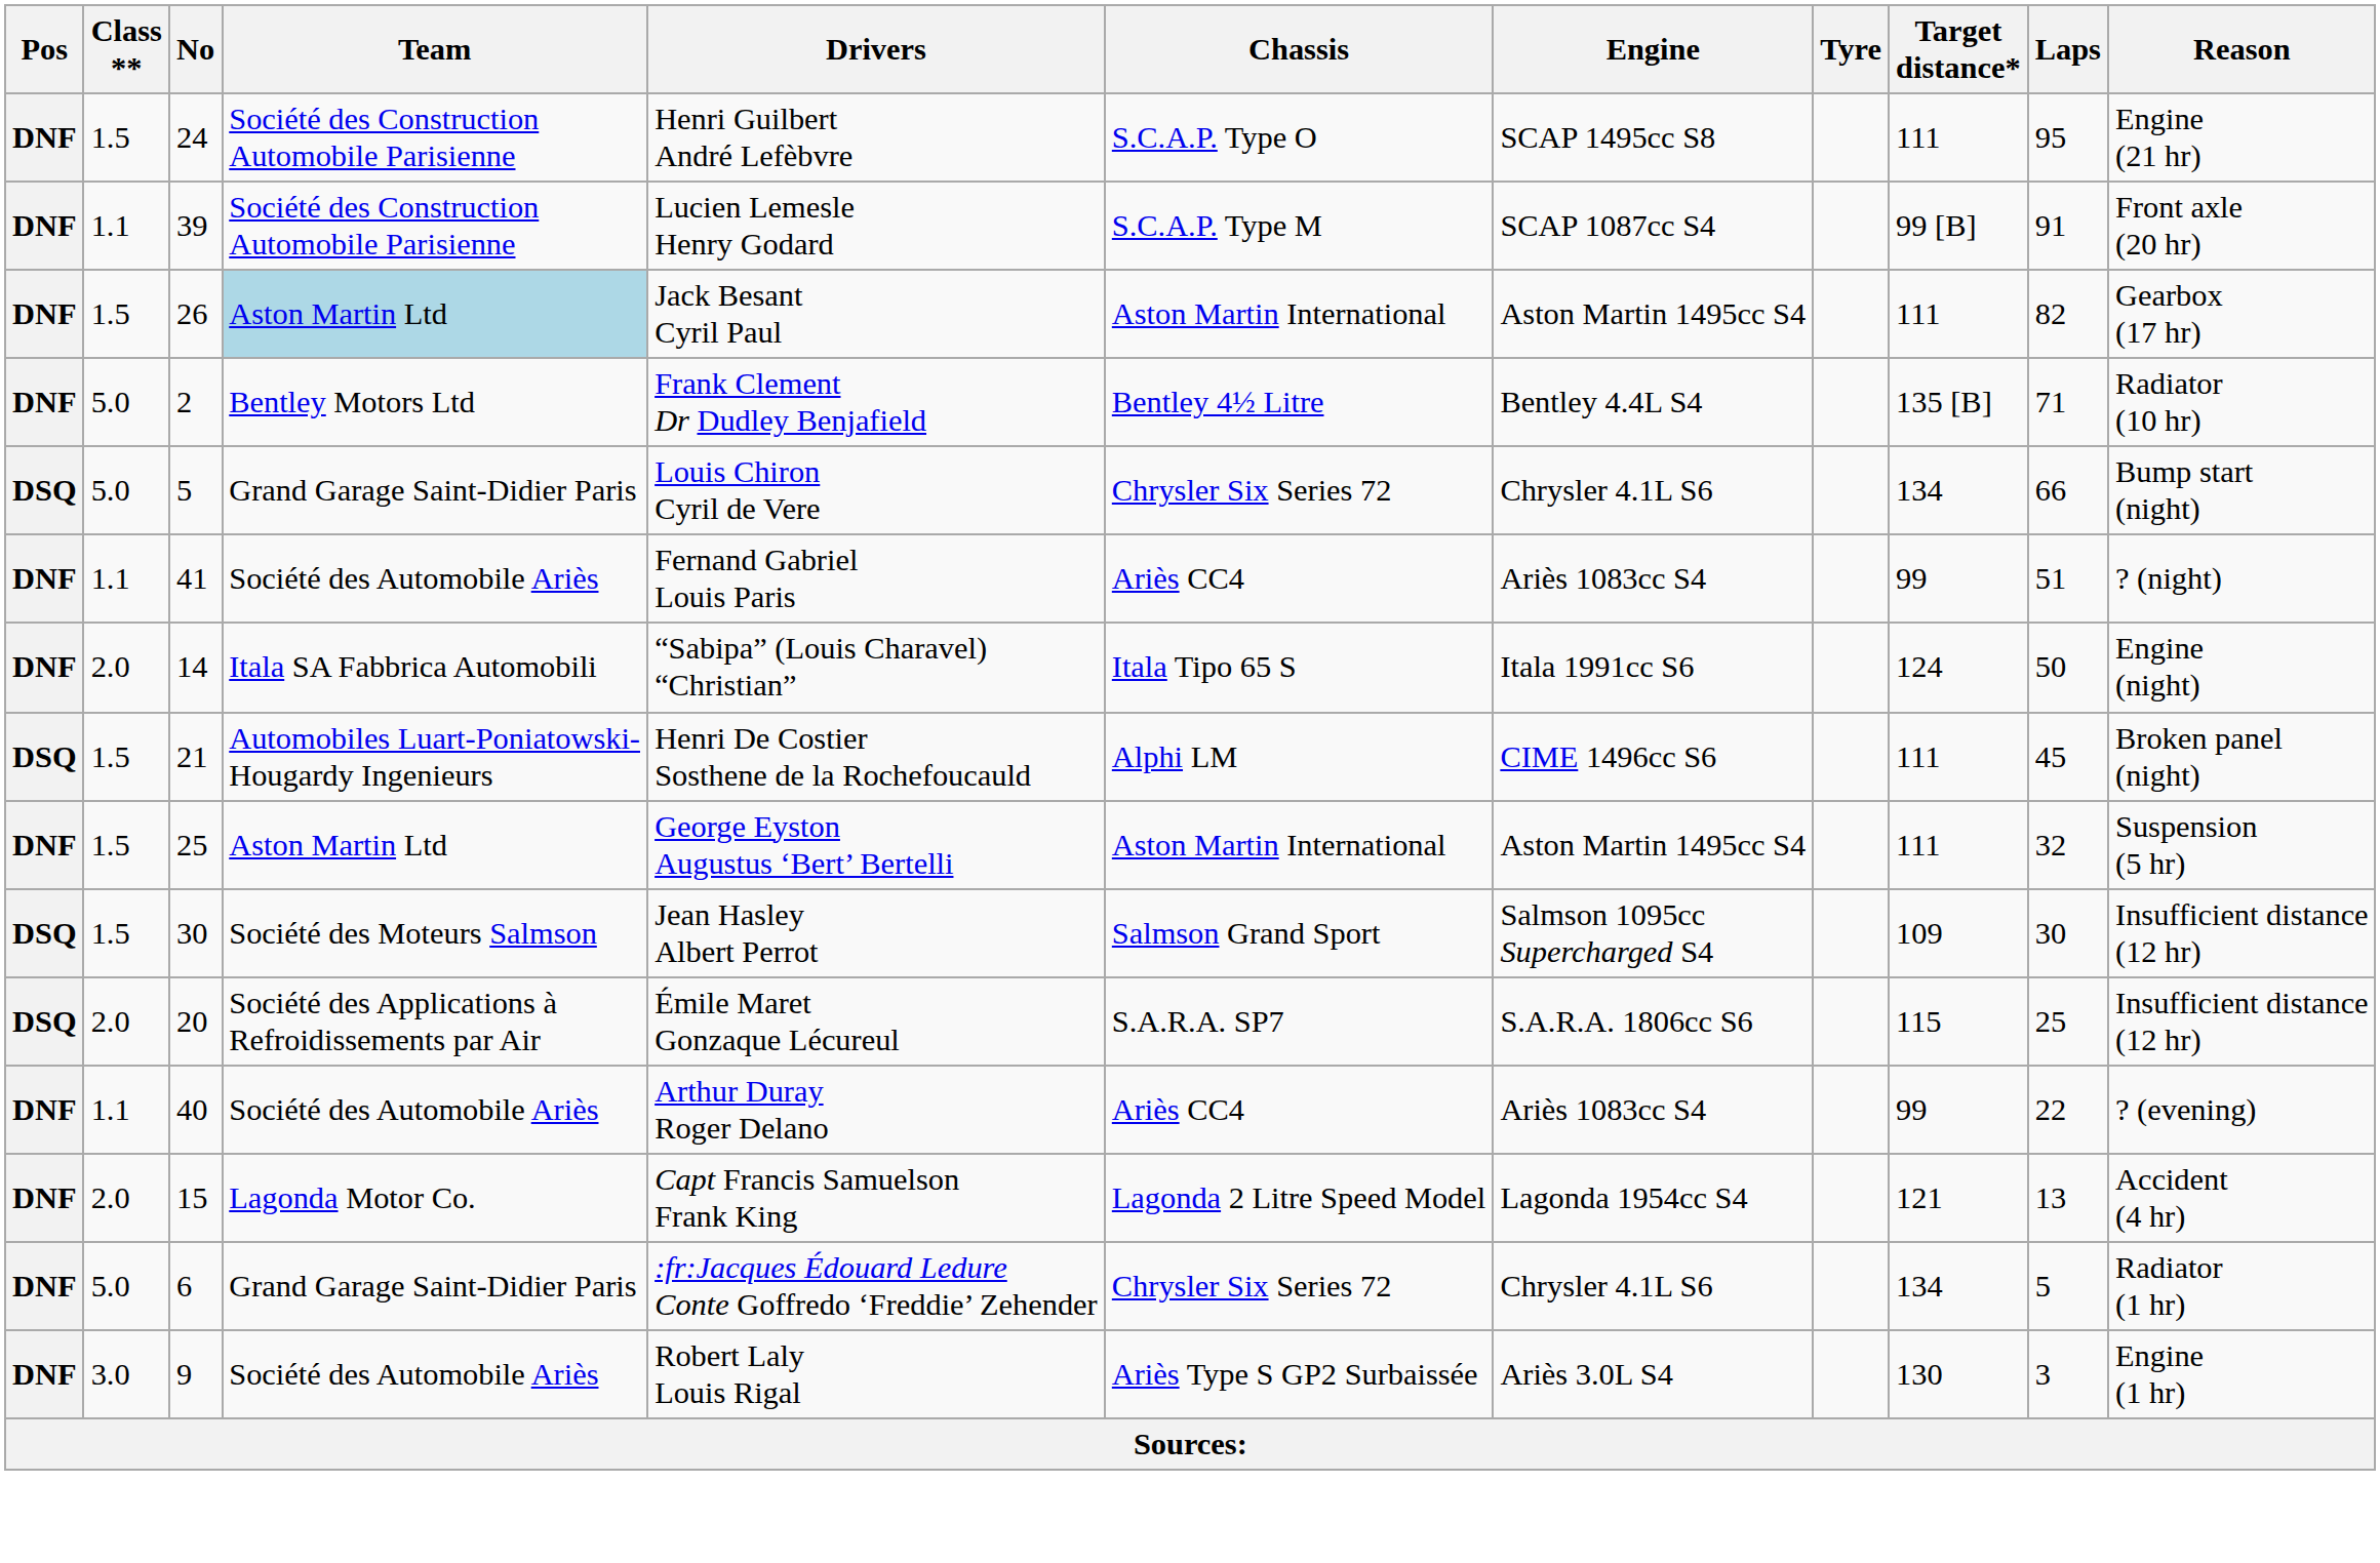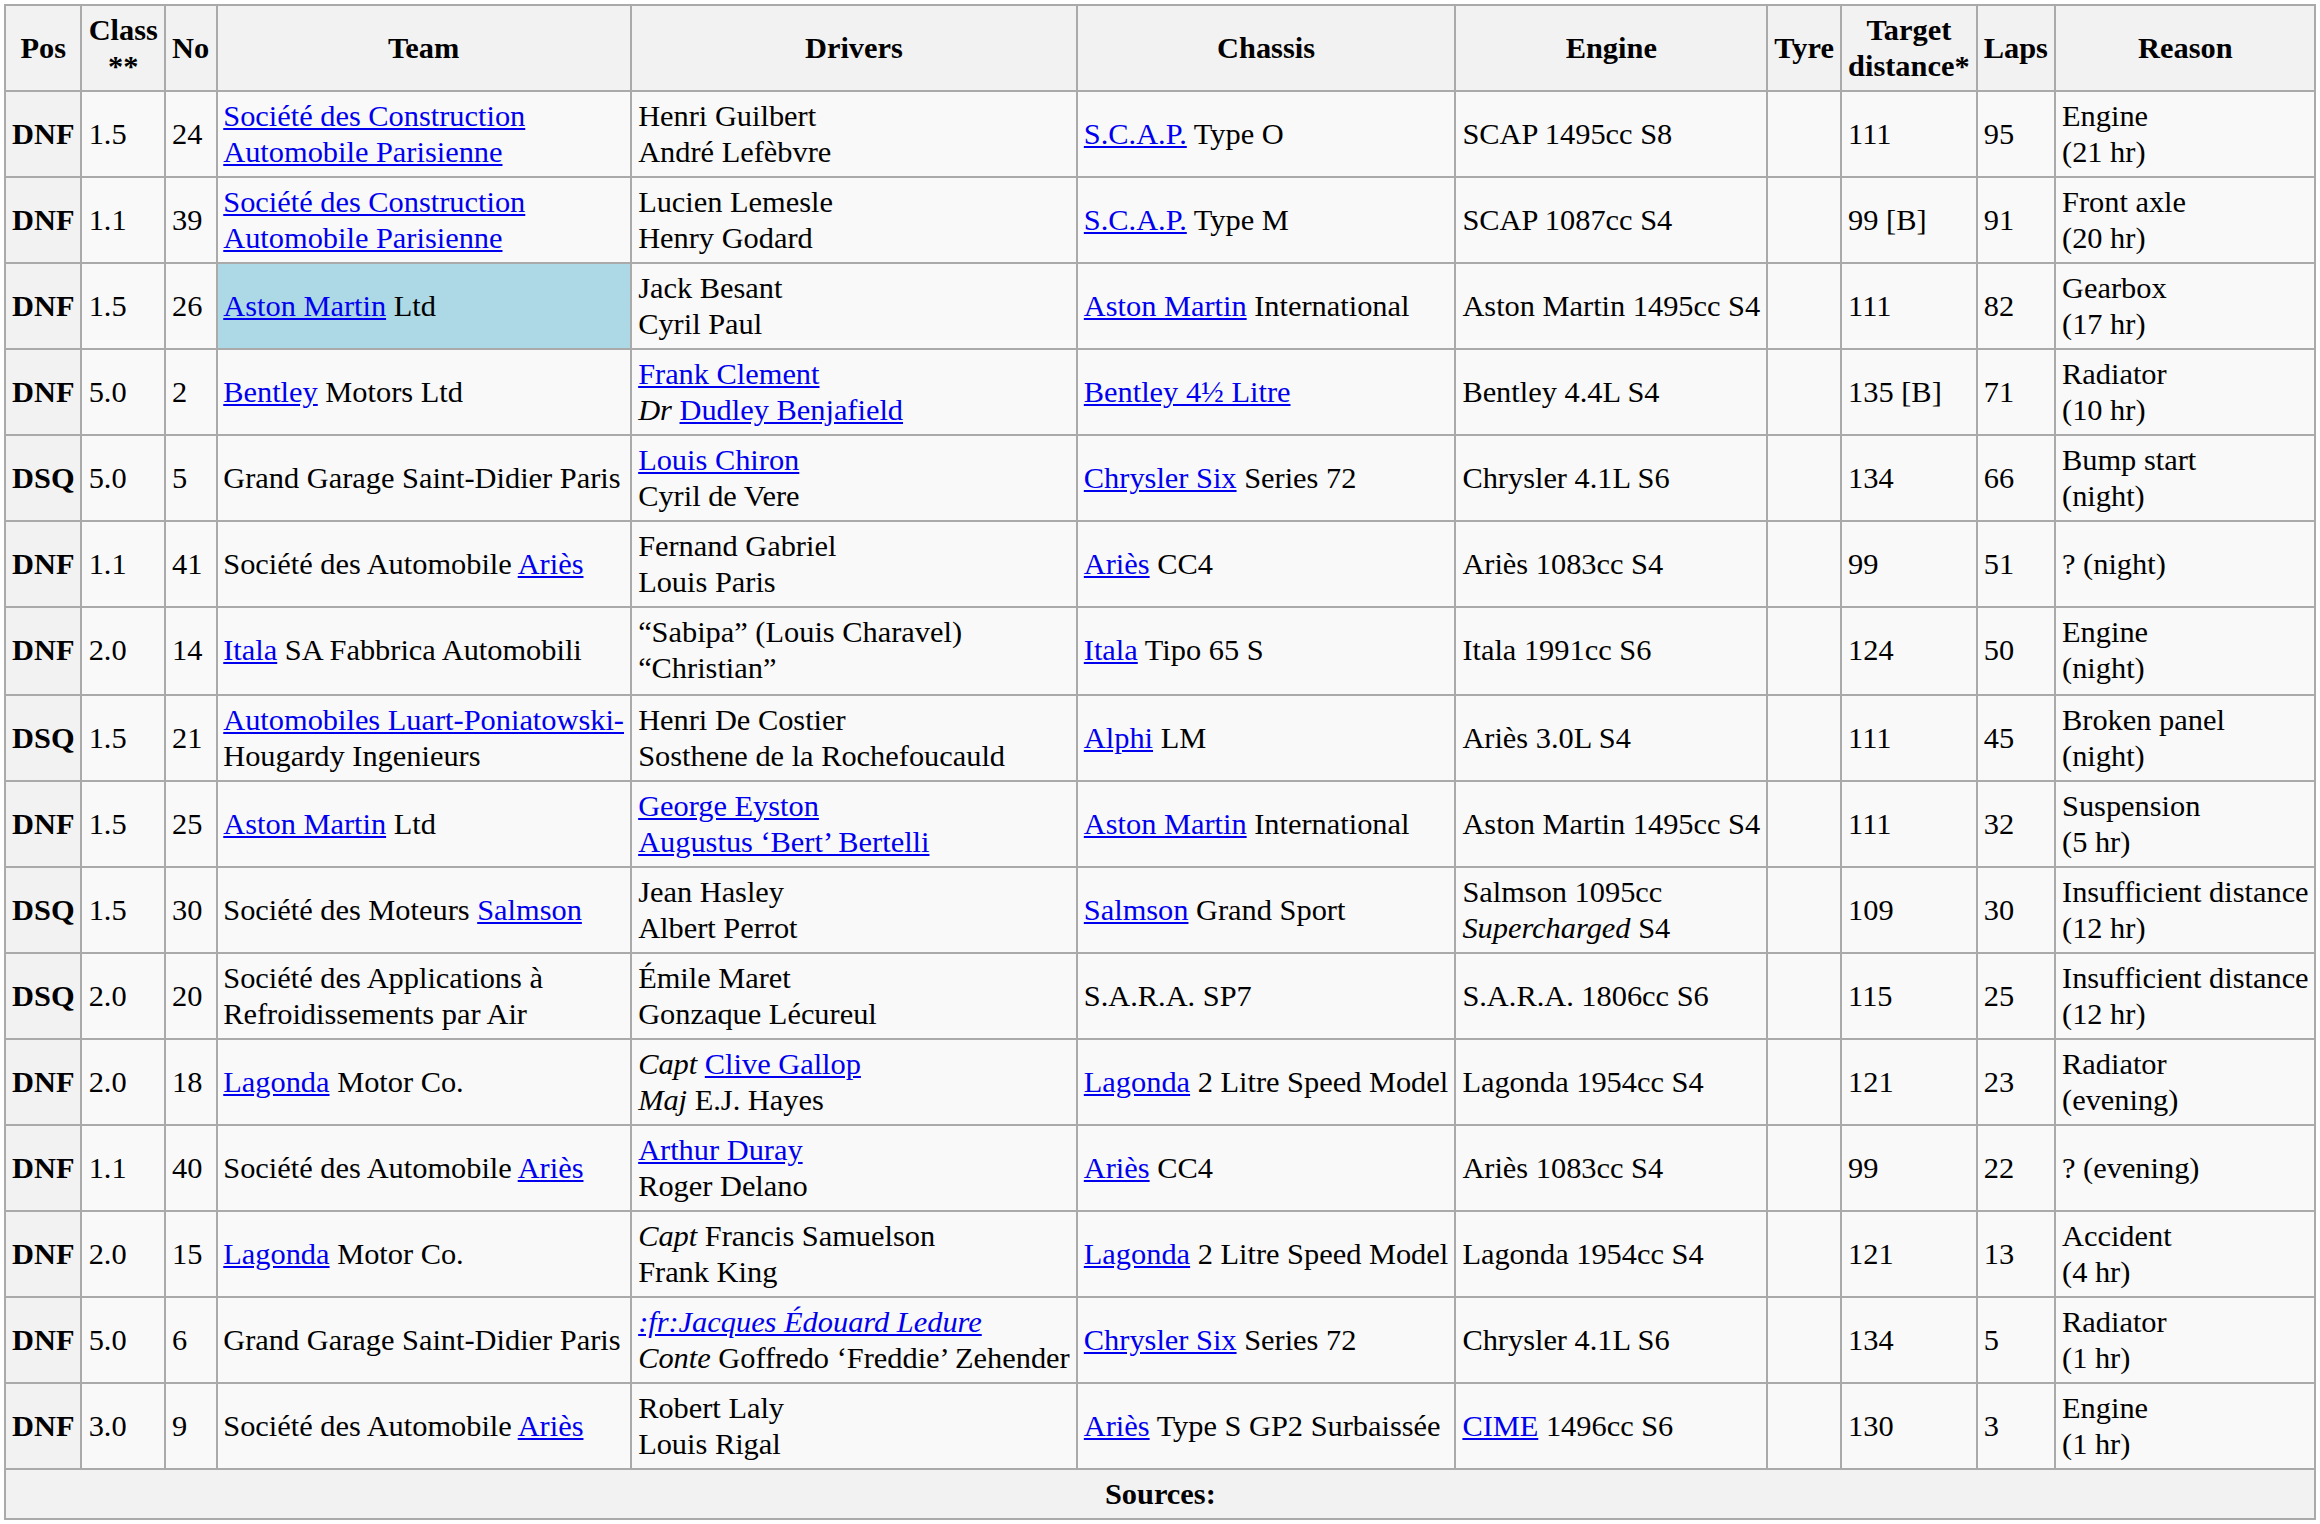 <table class="wikitable" style="font-size: 95%;">
 <tr>
 <th>Pos</th>
 <th>Class<br> **</th>
 <th>No</th>
 <th>Team</th>
 <th>Drivers</th>
 <th>Chassis</th>
 <th>Engine</th>
 <th>Tyre</th>
 <th>Target<br>distance*</th>
 <th>Laps</th>
 <th>Reason</th>
 </tr>
 <tr>
 <th>DNF</th>
 <td>1.5</td>
 <td>24</td>
 <td> <a href='#'>Société des Construction<br>Automobile Parisienne</a></td>
 <td> Henri Guilbert<br> André Lefèbvre</td>
 <td><a href='#'>S.C.A.P.</a> Type O</td>
 <td>SCAP 1495cc S8</td>
 <td></td>
 <td>111</td>
 <td>95</td>
 <td>Engine<br>(21 hr)</td>
 </tr>
 <tr>
 <th>DNF</th>
 <td>1.1</td>
 <td>39</td>
 <td> <a href='#'>Société des Construction<br>Automobile Parisienne</a></td>
 <td> Lucien Lemesle<br> Henry Godard</td>
 <td><a href='#'>S.C.A.P.</a> Type M</td>
 <td>SCAP 1087cc S4</td>
 <td></td>
 <td>99 [B]</td>
 <td>91</td>
 <td>Front axle<br>(20 hr)</td>
 </tr>
 <tr>
 <th>DNF</th>
 <td>1.5</td>
 <td>26</td>
 <td style="background: lightblue;"> <a href='#'>Aston Martin</a> Ltd</td>
 <td> Jack Besant<br> Cyril Paul</td>
 <td><a href='#'>Aston Martin</a> International</td>
 <td>Aston Martin 1495cc S4</td>
 <td></td>
 <td>111</td>
 <td>82</td>
 <td>Gearbox<br>(17 hr)</td>
 </tr>
 <tr>
 <th>DNF</th>
 <td>5.0</td>
 <td>2</td>
 <td> <a href='#'>Bentley</a> Motors Ltd</td>
 <td> <a href='#'>Frank Clement</a><br> <em>Dr</em> <a href='#'>Dudley Benjafield</a></td>
 <td><a href='#'>Bentley 4½ Litre</a></td>
 <td>Bentley 4.4L S4</td>
 <td></td>
 <td>135 [B]</td>
 <td>71</td>
 <td>Radiator<br>(10 hr)</td>
 </tr>
 <tr>
 <th>DSQ</th>
 <td>5.0</td>
 <td>5</td>
 <td> Grand Garage Saint-Didier Paris</td>
 <td> <a href='#'>Louis Chiron</a><br> Cyril de Vere</td>
 <td><a href='#'>Chrysler Six</a> Series 72</td>
 <td>Chrysler 4.1L S6</td>
 <td></td>
 <td>134</td>
 <td>66</td>
 <td>Bump start<br>(night)</td>
 </tr>
 <tr>
 <th>DNF</th>
 <td>1.1</td>
 <td>41</td>
 <td> Société des Automobile <a href='#'>Ariès</a></td>
 <td> Fernand Gabriel<br> Louis Paris</td>
 <td><a href='#'>Ariès</a> CC4</td>
 <td>Ariès 1083cc S4</td>
 <td></td>
 <td>99</td>
 <td>51</td>
 <td>?  (night)</td>
 </tr>
 <tr>
 <th>DNF</th>
 <td>2.0</td>
 <td>14</td>
 <td> <a href='#'>Itala</a> SA Fabbrica Automobili</td>
 <td> “Sabipa” (Louis Charavel)<br> “Christian”</td>
 <td><a href='#'>Itala</a> Tipo 65 S</td>
 <td>Itala 1991cc S6</td>
 <td></td>
 <td>124</td>
 <td>50</td>
 <td>Engine<br>(night)</td>
 </tr>
 <tr>
 <th>DSQ</th>
 <td>1.5</td>
 <td>21</td>
 <td> <a href='#'>Automobiles Luart-Poniatowski-</a><br>Hougardy Ingenieurs</td>
 <td> Henri De Costier<br> Sosthene de la Rochefoucauld</td>
 <td><a href='#'>Alphi</a> LM</td>
-<td><a href='#'>CIME</a> 1496cc S6</td>
+<td>Ariès 3.0L S4</td>
 <td></td>
 <td>111</td>
 <td>45</td>
 <td>Broken panel<br>(night)</td>
 </tr>
 <tr>
 <th>DNF</th>
 <td>1.5</td>
 <td>25</td>
 <td> <a href='#'>Aston Martin</a> Ltd</td>
 <td> <a href='#'>George Eyston</a><br> <a href='#'>Augustus ‘Bert’ Bertelli</a></td>
 <td><a href='#'>Aston Martin</a> International</td>
 <td>Aston Martin 1495cc S4</td>
 <td></td>
 <td>111</td>
 <td>32</td>
 <td>Suspension<br>(5 hr)</td>
 </tr>
 <tr>
 <th>DSQ</th>
 <td>1.5</td>
 <td>30</td>
 <td> Société des Moteurs <a href='#'>Salmson</a></td>
 <td> Jean Hasley<br> Albert Perrot</td>
 <td><a href='#'>Salmson</a> Grand Sport</td>
 <td>Salmson 1095cc<br><em>Supercharged</em> S4</td>
 <td></td>
 <td>109</td>
 <td>30</td>
 <td>Insufficient distance<br> (12 hr)</td>
 </tr>
 <tr>
 <th>DSQ</th>
 <td>2.0</td>
 <td>20</td>
 <td> Société des Applications à<br>Refroidissements par Air</td>
 <td> Émile Maret<br> Gonzaque Lécureul</td>
 <td>S.A.R.A. SP7</td>
 <td>S.A.R.A. 1806cc S6</td>
 <td></td>
 <td>115</td>
 <td>25</td>
 <td>Insufficient distance<br> (12 hr)</td>
+</tr>
+<tr>
+<th>DNF</th>
+<td>2.0</td>
+<td>18</td>
+<td> <a href='#'>Lagonda</a> Motor Co.</td>
+<td> <em>Capt</em> <a href='#'>Clive Gallop</a><br> <em>Maj</em> E.J. Hayes</td>
+<td><a href='#'>Lagonda</a> 2 Litre Speed Model</td>
+<td>Lagonda 1954cc S4</td>
+<td></td>
+<td>121</td>
+<td>23</td>
+<td>Radiator<br>(evening)</td>
 </tr>
 <tr>
 <th>DNF</th>
 <td>1.1</td>
 <td>40</td>
 <td> Société des Automobile <a href='#'>Ariès</a></td>
 <td> <a href='#'>Arthur Duray</a><br> Roger Delano</td>
 <td><a href='#'>Ariès</a> CC4</td>
 <td>Ariès 1083cc S4</td>
 <td></td>
 <td>99</td>
 <td>22</td>
 <td>?  (evening)</td>
 </tr>
 <tr>
 <th>DNF</th>
 <td>2.0</td>
 <td>15</td>
 <td> <a href='#'>Lagonda</a> Motor Co.</td>
 <td> <em>Capt</em> Francis Samuelson<br> Frank King</td>
 <td><a href='#'>Lagonda</a> 2 Litre Speed Model</td>
 <td>Lagonda 1954cc S4</td>
 <td></td>
 <td>121</td>
 <td>13</td>
 <td>Accident<br> (4 hr)</td>
 </tr>
 <tr>
 <th>DNF</th>
 <td>5.0</td>
 <td>6</td>
 <td> Grand Garage Saint-Didier Paris</td>
 <td> <em><a href='#'>:fr:Jacques Édouard Ledure</a></em><br> <em>Conte</em> Goffredo ‘Freddie’ Zehender</td>
 <td><a href='#'>Chrysler Six</a> Series 72</td>
 <td>Chrysler 4.1L S6</td>
 <td></td>
 <td>134</td>
 <td>5</td>
 <td>Radiator<br> (1 hr)</td>
 </tr>
 <tr>
 <th>DNF</th>
 <td>3.0</td>
 <td>9</td>
 <td> Société des Automobile <a href='#'>Ariès</a></td>
 <td> Robert Laly<br> Louis Rigal</td>
 <td><a href='#'>Ariès</a> Type S GP2 Surbaissée</td>
-<td>Ariès 3.0L S4</td>
+<td><a href='#'>CIME</a> 1496cc S6</td>
 <td></td>
 <td>130</td>
 <td>3</td>
 <td>Engine<br> (1 hr)</td>
 </tr>
 <tr>
 <th colspan="11">Sources: </th>
 </tr>
 </table>
